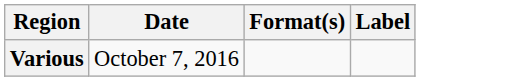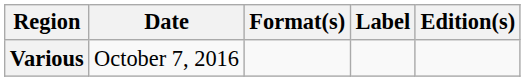 <table class="wikitable plainrowheaders">
 <tr>
 <th scope="col">Region</th>
 <th scope="col">Date</th>
 <th scope="col">Format(s)</th>
 <th scope="col">Label</th>
+<th scope="col">Edition(s)</th>
 </tr>
 <tr>
 <th scope="row">Various</th>
 <td>October 7, 2016</td>
 <td></td>
 <td></td>
+<td></td>
 </tr>
 </table>
